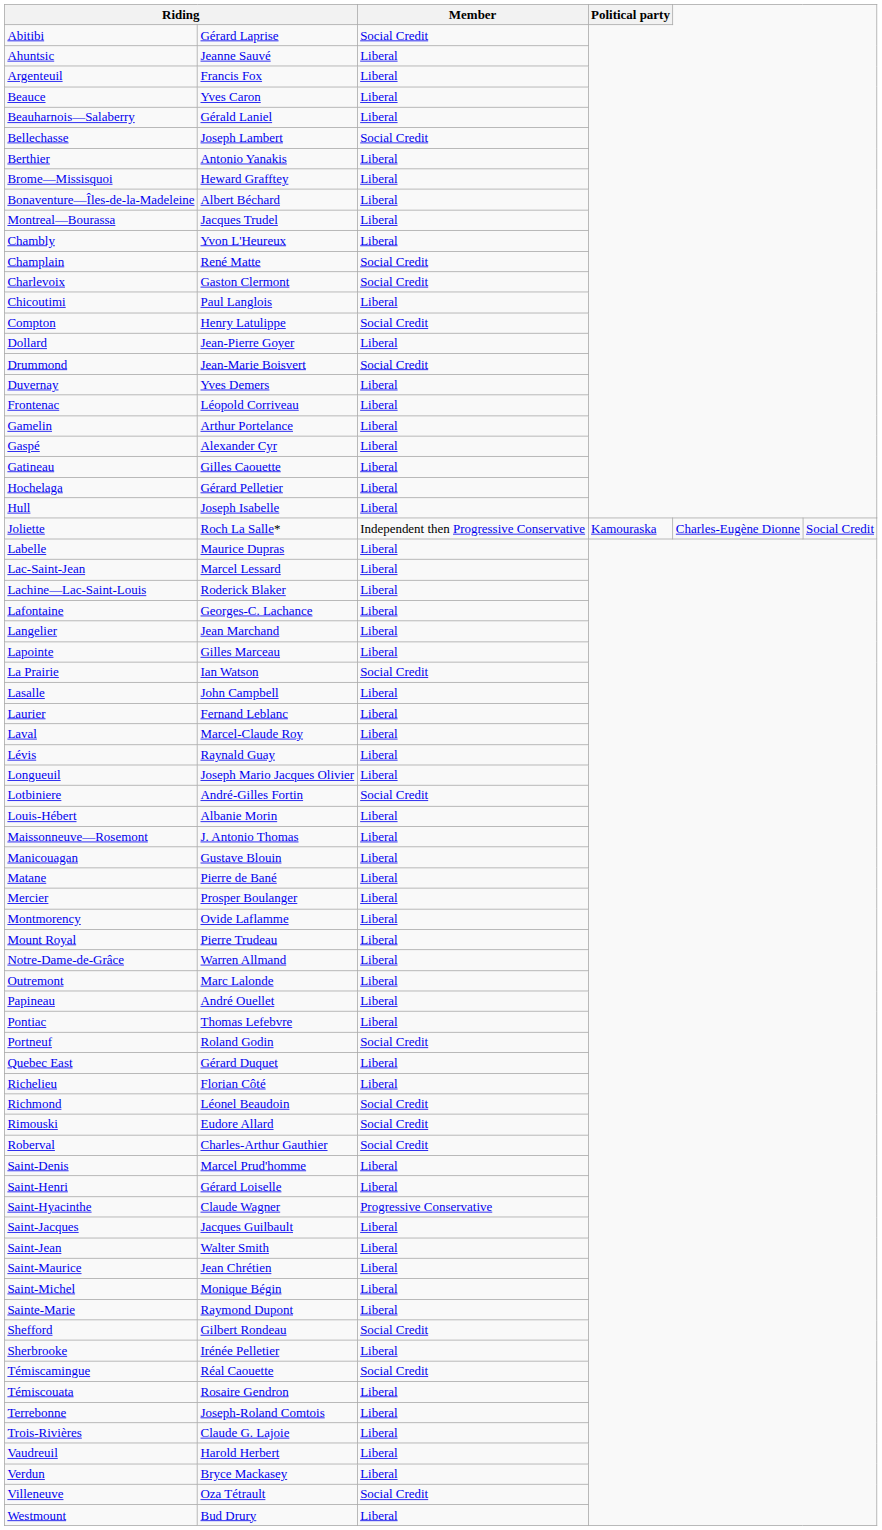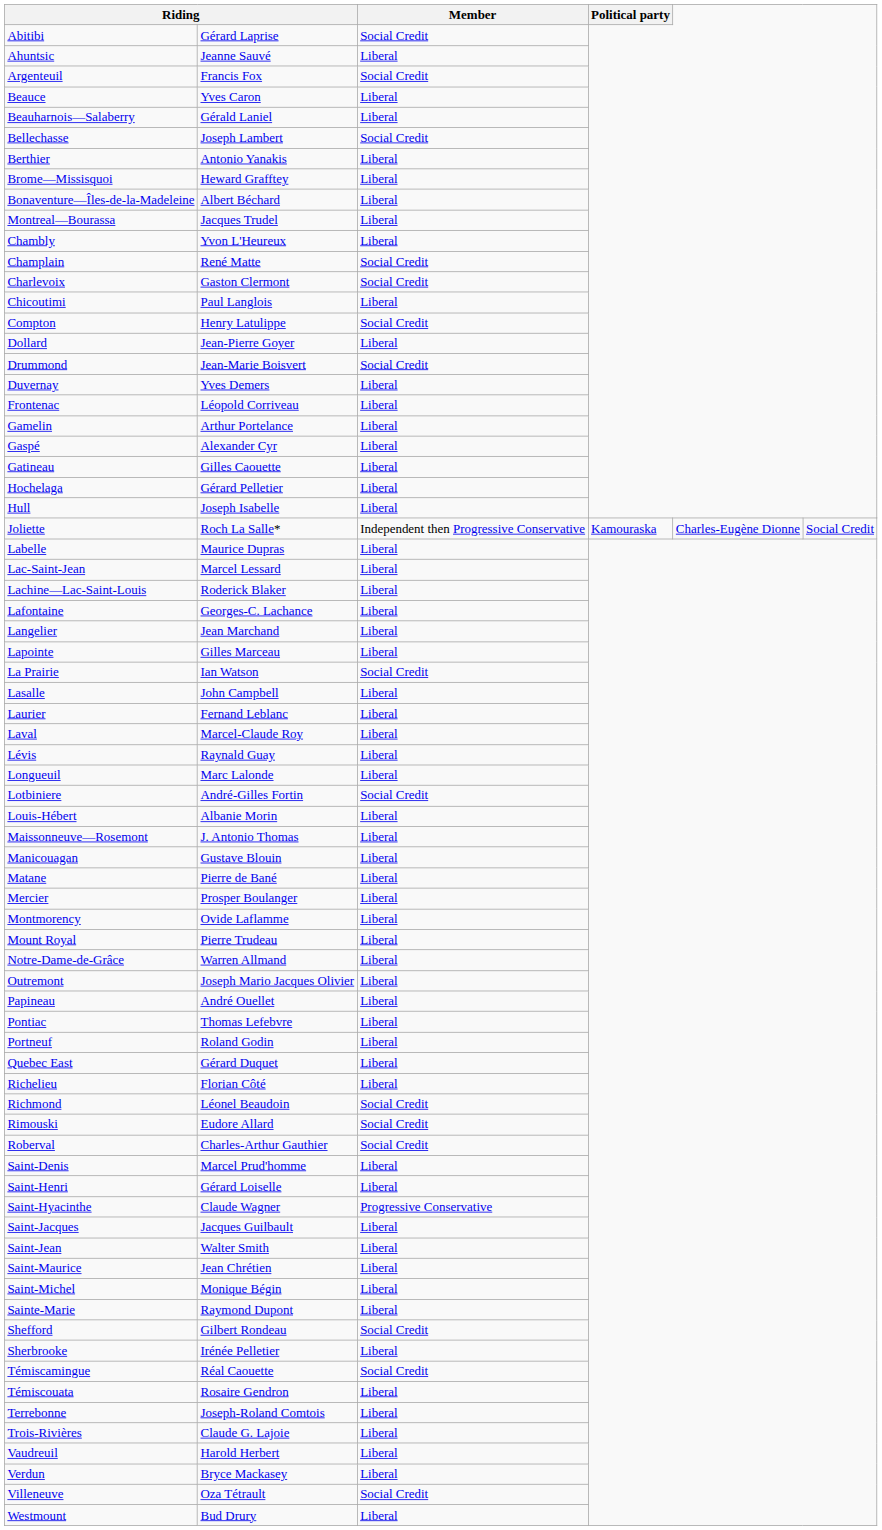 <table class="wikitable">
 <tr>
 <th colspan=2>Riding</th>
 <th>Member</th>
 <th>Political party</th>
 </tr>
 <tr>
 <td><a href='#'>Abitibi</a></td>
 <td><a href='#'>Gérard Laprise</a></td>
 <td><a href='#'>Social Credit</a></td>
 </tr>
 <tr>
 <td><a href='#'>Ahuntsic</a></td>
 <td><a href='#'>Jeanne Sauvé</a></td>
 <td><a href='#'>Liberal</a></td>
 </tr>
 <tr>
 <td><a href='#'>Argenteuil</a></td>
 <td><a href='#'>Francis Fox</a></td>
-<td><a href='#'>Liberal</a></td>
+<td><a href='#'>Social Credit</a></td>
 </tr>
 <tr>
 <td><a href='#'>Beauce</a></td>
 <td><a href='#'>Yves Caron</a></td>
 <td><a href='#'>Liberal</a></td>
 </tr>
 <tr>
 <td><a href='#'>Beauharnois—Salaberry</a></td>
 <td><a href='#'>Gérald Laniel</a></td>
 <td><a href='#'>Liberal</a></td>
 </tr>
 <tr>
 <td><a href='#'>Bellechasse</a></td>
 <td><a href='#'>Joseph Lambert</a></td>
 <td><a href='#'>Social Credit</a></td>
 </tr>
 <tr>
 <td><a href='#'>Berthier</a></td>
 <td><a href='#'>Antonio Yanakis</a></td>
 <td><a href='#'>Liberal</a></td>
 </tr>
 <tr>
 <td><a href='#'>Brome—Missisquoi</a></td>
 <td><a href='#'>Heward Grafftey</a></td>
 <td><a href='#'>Liberal</a></td>
 </tr>
 <tr>
 <td><a href='#'>Bonaventure—Îles-de-la-Madeleine</a></td>
 <td><a href='#'>Albert Béchard</a></td>
 <td><a href='#'>Liberal</a></td>
 </tr>
 <tr>
 <td><a href='#'>Montreal—Bourassa</a></td>
 <td><a href='#'>Jacques Trudel</a></td>
 <td><a href='#'>Liberal</a></td>
 </tr>
 <tr>
 <td><a href='#'>Chambly</a></td>
 <td><a href='#'>Yvon L'Heureux</a></td>
 <td><a href='#'>Liberal</a></td>
 </tr>
 <tr>
 <td><a href='#'>Champlain</a></td>
 <td><a href='#'>René Matte</a></td>
 <td><a href='#'>Social Credit</a></td>
 </tr>
 <tr>
 <td><a href='#'>Charlevoix</a></td>
 <td><a href='#'>Gaston Clermont</a></td>
 <td><a href='#'>Social Credit</a></td>
 </tr>
 <tr>
 <td><a href='#'>Chicoutimi</a></td>
 <td><a href='#'>Paul Langlois</a></td>
 <td><a href='#'>Liberal</a></td>
 </tr>
 <tr>
 <td><a href='#'>Compton</a></td>
 <td><a href='#'>Henry Latulippe</a></td>
 <td><a href='#'>Social Credit</a></td>
 </tr>
 <tr>
 <td><a href='#'>Dollard</a></td>
 <td><a href='#'>Jean-Pierre Goyer</a></td>
 <td><a href='#'>Liberal</a></td>
 </tr>
 <tr>
 <td><a href='#'>Drummond</a></td>
 <td><a href='#'>Jean-Marie Boisvert</a></td>
 <td><a href='#'>Social Credit</a></td>
 </tr>
 <tr>
 <td><a href='#'>Duvernay</a></td>
 <td><a href='#'>Yves Demers</a></td>
 <td><a href='#'>Liberal</a></td>
 </tr>
 <tr>
 <td><a href='#'>Frontenac</a></td>
 <td><a href='#'>Léopold Corriveau</a></td>
 <td><a href='#'>Liberal</a></td>
 </tr>
 <tr>
 <td><a href='#'>Gamelin</a></td>
 <td><a href='#'>Arthur Portelance</a></td>
 <td><a href='#'>Liberal</a></td>
 </tr>
 <tr>
 <td><a href='#'>Gaspé</a></td>
 <td><a href='#'>Alexander Cyr</a></td>
 <td><a href='#'>Liberal</a></td>
 </tr>
 <tr>
 <td><a href='#'>Gatineau</a></td>
 <td><a href='#'>Gilles Caouette</a></td>
 <td><a href='#'>Liberal</a></td>
 </tr>
 <tr>
 <td><a href='#'>Hochelaga</a></td>
 <td><a href='#'>Gérard Pelletier</a></td>
 <td><a href='#'>Liberal</a></td>
 </tr>
 <tr>
 <td><a href='#'>Hull</a></td>
 <td><a href='#'>Joseph Isabelle</a></td>
 <td><a href='#'>Liberal</a></td>
 </tr>
 <tr>
 <td rowspan="2"><a href='#'>Joliette</a></td>
 <td rowspan="2"><a href='#'>Roch La Salle</a>*</td>
 <td rowspan="2">Independent then <a href='#'>Progressive Conservative</a><br></td>
 </tr>
 <tr>
 <td><a href='#'>Kamouraska</a></td>
 <td><a href='#'>Charles-Eugène Dionne</a></td>
 <td><a href='#'>Social Credit</a></td>
 </tr>
 <tr>
 <td><a href='#'>Labelle</a></td>
 <td><a href='#'>Maurice Dupras</a></td>
 <td><a href='#'>Liberal</a></td>
 </tr>
 <tr>
 <td><a href='#'>Lac-Saint-Jean</a></td>
 <td><a href='#'>Marcel Lessard</a></td>
 <td><a href='#'>Liberal</a></td>
 </tr>
 <tr>
 <td><a href='#'>Lachine—Lac-Saint-Louis</a></td>
 <td><a href='#'>Roderick Blaker</a></td>
 <td><a href='#'>Liberal</a></td>
 </tr>
 <tr>
 <td><a href='#'>Lafontaine</a></td>
 <td><a href='#'>Georges-C. Lachance</a></td>
 <td><a href='#'>Liberal</a></td>
 </tr>
 <tr>
 <td><a href='#'>Langelier</a></td>
 <td><a href='#'>Jean Marchand</a></td>
 <td><a href='#'>Liberal</a></td>
 </tr>
 <tr>
 <td><a href='#'>Lapointe</a></td>
 <td><a href='#'>Gilles Marceau</a></td>
 <td><a href='#'>Liberal</a></td>
 </tr>
 <tr>
 <td><a href='#'>La Prairie</a></td>
 <td><a href='#'>Ian Watson</a></td>
 <td><a href='#'>Social Credit</a></td>
 </tr>
 <tr>
 <td><a href='#'>Lasalle</a></td>
 <td><a href='#'>John Campbell</a></td>
 <td><a href='#'>Liberal</a></td>
 </tr>
 <tr>
 <td><a href='#'>Laurier</a></td>
 <td><a href='#'>Fernand Leblanc</a></td>
 <td><a href='#'>Liberal</a></td>
 </tr>
 <tr>
 <td><a href='#'>Laval</a></td>
 <td><a href='#'>Marcel-Claude Roy</a></td>
 <td><a href='#'>Liberal</a></td>
 </tr>
 <tr>
 <td><a href='#'>Lévis</a></td>
 <td><a href='#'>Raynald Guay</a></td>
 <td><a href='#'>Liberal</a></td>
 </tr>
 <tr>
 <td><a href='#'>Longueuil</a></td>
-<td><a href='#'>Joseph Mario Jacques Olivier</a></td>
+<td><a href='#'>Marc Lalonde</a></td>
 <td><a href='#'>Liberal</a></td>
 </tr>
 <tr>
 <td><a href='#'>Lotbiniere</a></td>
 <td><a href='#'>André-Gilles Fortin</a></td>
 <td><a href='#'>Social Credit</a></td>
 </tr>
 <tr>
 <td><a href='#'>Louis-Hébert</a></td>
 <td><a href='#'>Albanie Morin</a></td>
 <td><a href='#'>Liberal</a></td>
 </tr>
 <tr>
 <td><a href='#'>Maissonneuve—Rosemont</a></td>
 <td><a href='#'>J. Antonio Thomas</a></td>
 <td><a href='#'>Liberal</a></td>
 </tr>
 <tr>
 <td><a href='#'>Manicouagan</a></td>
 <td><a href='#'>Gustave Blouin</a></td>
 <td><a href='#'>Liberal</a></td>
 </tr>
 <tr>
 <td><a href='#'>Matane</a></td>
 <td><a href='#'>Pierre de Bané</a></td>
 <td><a href='#'>Liberal</a></td>
 </tr>
 <tr>
 <td><a href='#'>Mercier</a></td>
 <td><a href='#'>Prosper Boulanger</a></td>
 <td><a href='#'>Liberal</a></td>
 </tr>
 <tr>
 <td><a href='#'>Montmorency</a></td>
 <td><a href='#'>Ovide Laflamme</a></td>
 <td><a href='#'>Liberal</a></td>
 </tr>
 <tr>
 <td><a href='#'>Mount Royal</a></td>
 <td><a href='#'>Pierre Trudeau</a></td>
 <td><a href='#'>Liberal</a></td>
 </tr>
 <tr>
 <td><a href='#'>Notre-Dame-de-Grâce</a></td>
 <td><a href='#'>Warren Allmand</a></td>
 <td><a href='#'>Liberal</a></td>
 </tr>
 <tr>
 <td><a href='#'>Outremont</a></td>
-<td><a href='#'>Marc Lalonde</a></td>
+<td><a href='#'>Joseph Mario Jacques Olivier</a></td>
 <td><a href='#'>Liberal</a></td>
 </tr>
 <tr>
 <td><a href='#'>Papineau</a></td>
 <td><a href='#'>André Ouellet</a></td>
 <td><a href='#'>Liberal</a></td>
 </tr>
 <tr>
 <td><a href='#'>Pontiac</a></td>
 <td><a href='#'>Thomas Lefebvre</a></td>
 <td><a href='#'>Liberal</a></td>
 </tr>
 <tr>
 <td><a href='#'>Portneuf</a></td>
 <td><a href='#'>Roland Godin</a></td>
-<td><a href='#'>Social Credit</a></td>
+<td><a href='#'>Liberal</a></td>
 </tr>
 <tr>
 <td><a href='#'>Quebec East</a></td>
 <td><a href='#'>Gérard Duquet</a></td>
 <td><a href='#'>Liberal</a></td>
 </tr>
 <tr>
 <td><a href='#'>Richelieu</a></td>
 <td><a href='#'>Florian Côté</a></td>
 <td><a href='#'>Liberal</a></td>
 </tr>
 <tr>
 <td><a href='#'>Richmond</a></td>
 <td><a href='#'>Léonel Beaudoin</a></td>
 <td><a href='#'>Social Credit</a></td>
 </tr>
 <tr>
 <td><a href='#'>Rimouski</a></td>
 <td><a href='#'>Eudore Allard</a></td>
 <td><a href='#'>Social Credit</a></td>
 </tr>
 <tr>
 <td><a href='#'>Roberval</a></td>
 <td><a href='#'>Charles-Arthur Gauthier</a></td>
 <td><a href='#'>Social Credit</a></td>
 </tr>
 <tr>
 <td><a href='#'>Saint-Denis</a></td>
 <td><a href='#'>Marcel Prud'homme</a></td>
 <td><a href='#'>Liberal</a></td>
 </tr>
 <tr>
 <td><a href='#'>Saint-Henri</a></td>
 <td><a href='#'>Gérard Loiselle</a></td>
 <td><a href='#'>Liberal</a></td>
 </tr>
 <tr>
 <td><a href='#'>Saint-Hyacinthe</a></td>
 <td><a href='#'>Claude Wagner</a></td>
 <td><a href='#'>Progressive Conservative</a></td>
 </tr>
 <tr>
 <td><a href='#'>Saint-Jacques</a></td>
 <td><a href='#'>Jacques Guilbault</a></td>
 <td><a href='#'>Liberal</a></td>
 </tr>
 <tr>
 <td><a href='#'>Saint-Jean</a></td>
 <td><a href='#'>Walter Smith</a></td>
 <td><a href='#'>Liberal</a></td>
 </tr>
 <tr>
 <td><a href='#'>Saint-Maurice</a></td>
 <td><a href='#'>Jean Chrétien</a></td>
 <td><a href='#'>Liberal</a></td>
 </tr>
 <tr>
 <td><a href='#'>Saint-Michel</a></td>
 <td><a href='#'>Monique Bégin</a></td>
 <td><a href='#'>Liberal</a></td>
 </tr>
 <tr>
 <td><a href='#'>Sainte-Marie</a></td>
 <td><a href='#'>Raymond Dupont</a></td>
 <td><a href='#'>Liberal</a></td>
 </tr>
 <tr>
 <td><a href='#'>Shefford</a></td>
 <td><a href='#'>Gilbert Rondeau</a></td>
 <td><a href='#'>Social Credit</a></td>
 </tr>
 <tr>
 <td><a href='#'>Sherbrooke</a></td>
 <td><a href='#'>Irénée Pelletier</a></td>
 <td><a href='#'>Liberal</a></td>
 </tr>
 <tr>
 <td><a href='#'>Témiscamingue</a></td>
 <td><a href='#'>Réal Caouette</a></td>
 <td><a href='#'>Social Credit</a></td>
 </tr>
 <tr>
 <td><a href='#'>Témiscouata</a></td>
 <td><a href='#'>Rosaire Gendron</a></td>
 <td><a href='#'>Liberal</a></td>
 </tr>
 <tr>
 <td><a href='#'>Terrebonne</a></td>
 <td><a href='#'>Joseph-Roland Comtois</a></td>
 <td><a href='#'>Liberal</a></td>
 </tr>
 <tr>
 <td><a href='#'>Trois-Rivières</a></td>
 <td><a href='#'>Claude G. Lajoie</a></td>
 <td><a href='#'>Liberal</a></td>
 </tr>
 <tr>
 <td><a href='#'>Vaudreuil</a></td>
 <td><a href='#'>Harold Herbert</a></td>
 <td><a href='#'>Liberal</a></td>
 </tr>
 <tr>
 <td><a href='#'>Verdun</a></td>
 <td><a href='#'>Bryce Mackasey</a></td>
 <td><a href='#'>Liberal</a></td>
 </tr>
 <tr>
 <td><a href='#'>Villeneuve</a></td>
 <td><a href='#'>Oza Tétrault</a></td>
 <td><a href='#'>Social Credit</a></td>
 </tr>
 <tr>
 <td><a href='#'>Westmount</a></td>
 <td><a href='#'>Bud Drury</a></td>
 <td><a href='#'>Liberal</a></td>
 </tr>
 </table>
